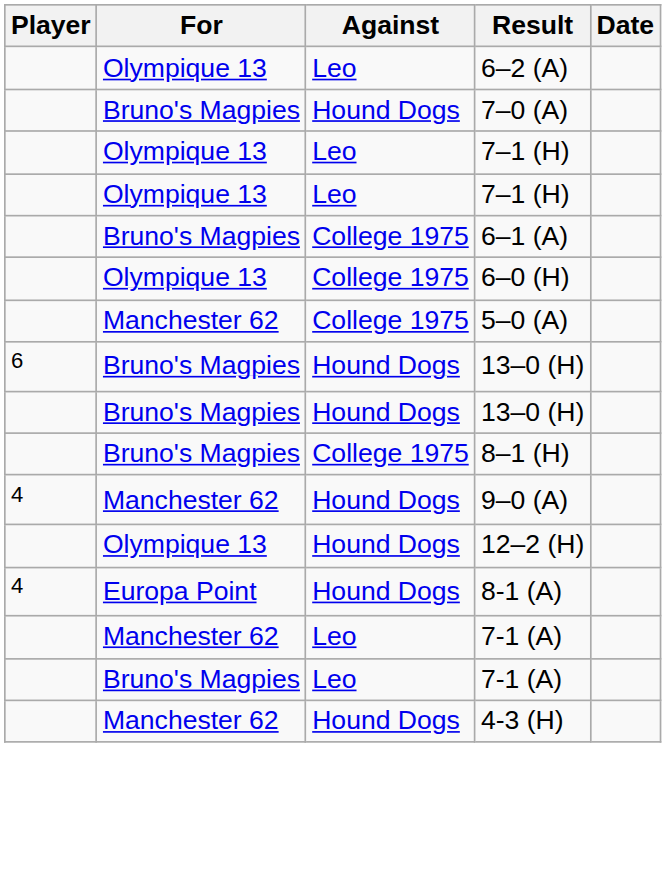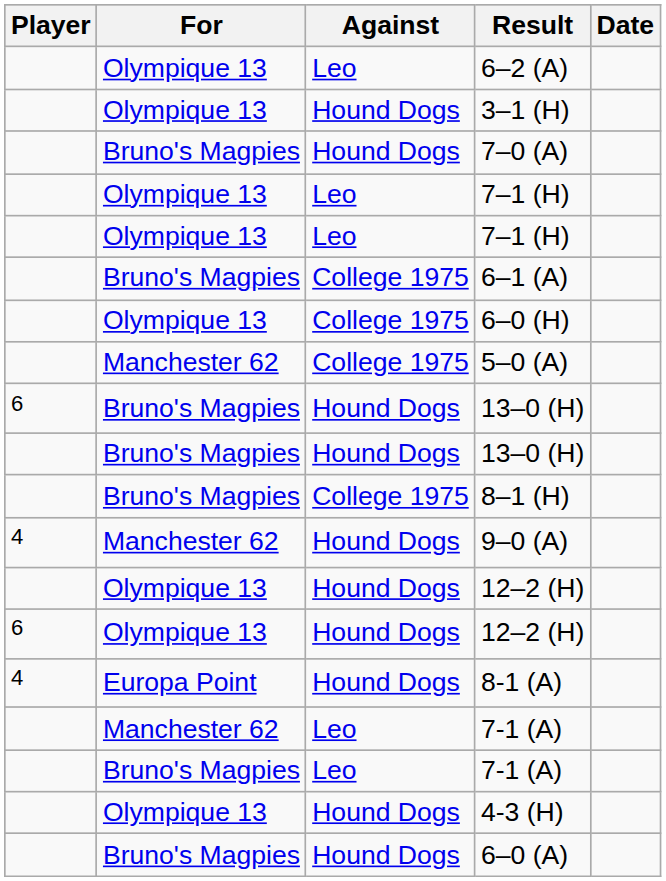 <table class="wikitable">
 <tr>
 <th>Player</th>
 <th>For</th>
 <th>Against</th>
 <th style="text-align:center">Result</th>
 <th>Date</th>
 </tr>
 <tr>
 <td> </td>
 <td><a href='#'>Olympique 13</a></td>
 <td><a href='#'>Leo</a></td>
 <td>6–2 (A)</td>
+<td></td>
+</tr>
+<tr>
+<td> </td>
+<td><a href='#'>Olympique 13</a></td>
+<td><a href='#'>Hound Dogs</a></td>
+<td>3–1 (H)</td>
 <td></td>
 </tr>
 <tr>
 <td> </td>
 <td><a href='#'>Bruno's Magpies</a></td>
 <td><a href='#'>Hound Dogs</a></td>
 <td>7–0 (A)</td>
 <td></td>
 </tr>
 <tr>
 <td> </td>
 <td><a href='#'>Olympique 13</a></td>
 <td><a href='#'>Leo</a></td>
 <td>7–1 (H)</td>
 <td></td>
 </tr>
 <tr>
 <td> </td>
 <td><a href='#'>Olympique 13</a></td>
 <td><a href='#'>Leo</a></td>
 <td>7–1 (H)</td>
 <td></td>
 </tr>
 <tr>
 <td> </td>
 <td><a href='#'>Bruno's Magpies</a></td>
 <td><a href='#'>College 1975</a></td>
 <td>6–1 (A)</td>
 <td></td>
 </tr>
 <tr>
 <td> </td>
 <td><a href='#'>Olympique 13</a></td>
 <td><a href='#'>College 1975</a></td>
 <td>6–0 (H)</td>
 <td></td>
 </tr>
 <tr>
 <td> </td>
 <td><a href='#'>Manchester 62</a></td>
 <td><a href='#'>College 1975</a></td>
 <td>5–0 (A)</td>
 <td></td>
 </tr>
 <tr>
 <td> <sup>6</sup></td>
 <td><a href='#'>Bruno's Magpies</a></td>
 <td><a href='#'>Hound Dogs</a></td>
 <td>13–0 (H)</td>
 <td></td>
 </tr>
 <tr>
 <td> </td>
 <td><a href='#'>Bruno's Magpies</a></td>
 <td><a href='#'>Hound Dogs</a></td>
 <td>13–0 (H)</td>
 <td></td>
 </tr>
 <tr>
 <td> </td>
 <td><a href='#'>Bruno's Magpies</a></td>
 <td><a href='#'>College 1975</a></td>
 <td>8–1 (H)</td>
 <td></td>
 </tr>
 <tr>
 <td> <sup>4</sup></td>
 <td><a href='#'>Manchester 62</a></td>
 <td><a href='#'>Hound Dogs</a></td>
 <td>9–0 (A)</td>
 <td></td>
 </tr>
 <tr>
 <td> </td>
 <td><a href='#'>Olympique 13</a></td>
 <td><a href='#'>Hound Dogs</a></td>
 <td>12–2 (H)</td>
 <td></td>
 </tr>
 <tr>
+<td> <sup>6</sup></td>
+<td><a href='#'>Olympique 13</a></td>
+<td><a href='#'>Hound Dogs</a></td>
+<td>12–2 (H)</td>
+<td></td>
+</tr>
+<tr>
 <td> <sup>4</sup></td>
 <td><a href='#'>Europa Point</a></td>
 <td><a href='#'>Hound Dogs</a></td>
 <td>8-1 (A)</td>
 <td></td>
 </tr>
 <tr>
 <td> </td>
 <td><a href='#'>Manchester 62</a></td>
 <td><a href='#'>Leo</a></td>
 <td>7-1 (A)</td>
 <td></td>
 </tr>
 <tr>
 <td> </td>
 <td><a href='#'>Bruno's Magpies</a></td>
 <td><a href='#'>Leo</a></td>
 <td>7-1 (A)</td>
 <td></td>
 </tr>
 <tr>
 <td> </td>
-<td><a href='#'>Manchester 62</a></td>
+<td><a href='#'>Olympique 13</a></td>
 <td><a href='#'>Hound Dogs</a></td>
 <td>4-3 (H)</td>
 <td></td>
 </tr>
+<tr>
+<td> </td>
+<td><a href='#'>Bruno's Magpies</a></td>
+<td><a href='#'>Hound Dogs</a></td>
+<td>6–0 (A)</td>
+<td></td>
+</tr>
 </table>
